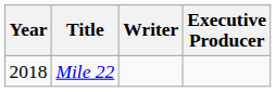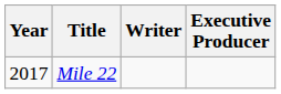 <table class="wikitable">
 <tr>
 <th>Year</th>
 <th>Title</th>
 <th>Writer</th>
 <th>Executive<br>Producer</th>
 </tr>
 <tr>
-<td>2018</td>
+<td>2017</td>
 <td><em><a href='#'>Mile 22</a></em></td>
 <td></td>
 <td></td>
 </tr>
 </table>
